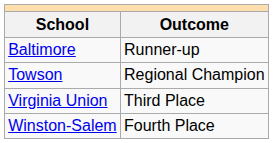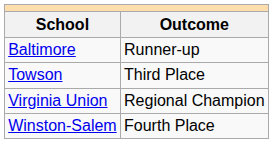 <table class="wikitable" style="float:left; margin-right:1em;">
 <tr>
 <th colspan="3" style="background:#ffdead;"></th>
 </tr>
 <tr>
 <th>School</th>
 <th>Outcome</th>
 </tr>
 <tr>
 <td><a href='#'>Baltimore</a></td>
 <td>Runner-up</td>
 </tr>
 <tr>
 <td><a href='#'>Towson</a></td>
-<td>Regional Champion</td>
+<td>Third Place</td>
 </tr>
 <tr>
 <td><a href='#'>Virginia Union</a></td>
-<td>Third Place</td>
+<td>Regional Champion</td>
 </tr>
 <tr>
 <td><a href='#'>Winston-Salem</a></td>
 <td>Fourth Place</td>
 </tr>
 </table>
